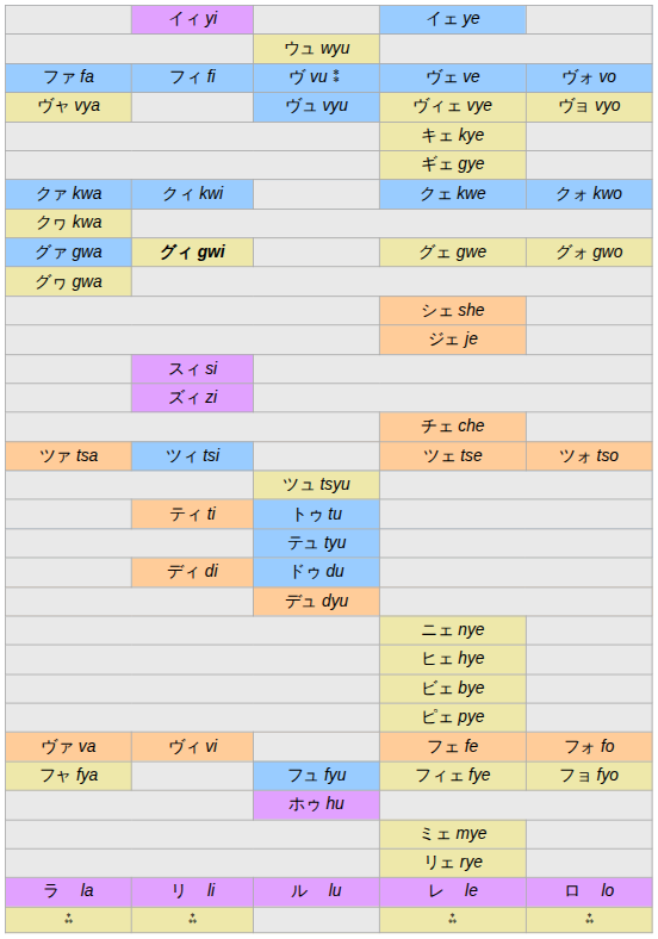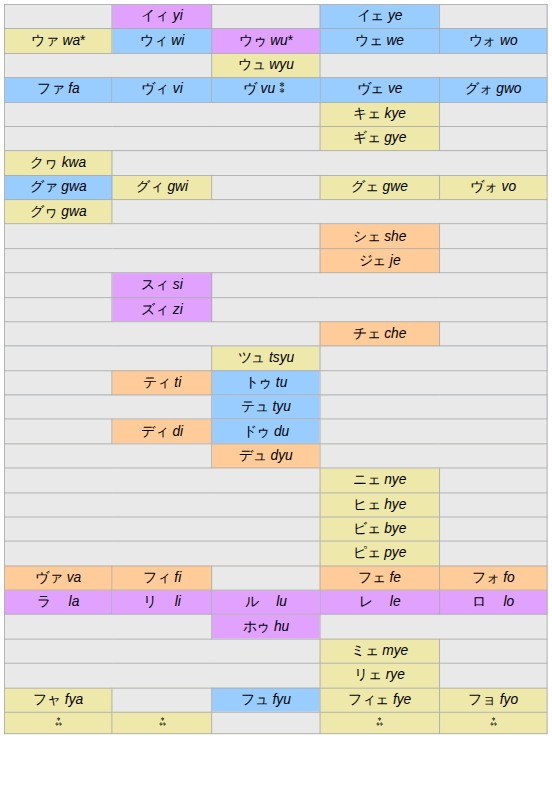 <table border="0" style="width:50%;" cellpadding="2px" cellspacing="2px" class="wikitable" lang="ja">
 <tr style="vertical-align:top; background:#9cf; text-align:center;">
 <td style="background:#e9e9e9;"></td>
 <td style="background:#e1a1ff;">イィ <em>yi</em></td>
 <td style="background:#e9e9e9;"></td>
 <td>イェ <em>ye</em></td>
 <td style="background:#e9e9e9;"></td>
 </tr>
 <tr style="vertical-align:top; background:#9cf; text-align:center;">
+<td style="background:#eee8aa;">ウァ <em>wa</em>*</td>
+<td>ウィ <em>wi</em></td>
+<td style="background:#e1a1ff;">ウゥ <em>wu</em>*</td>
+<td>ウェ <em>we</em></td>
+<td>ウォ <em>wo</em></td>
+</tr>
+<tr style="vertical-align:top; background:#9cf; text-align:center;">
 <td style="background:#e9e9e9;" colspan="2"></td>
 <td style="background:#eee8aa;">ウュ <em>wyu</em></td>
 <td style="background:#e9e9e9;" colspan="2"></td>
 </tr>
 <tr style="vertical-align:top; background:#9cf; text-align:center;">
 <td>ファ <em>fa</em></td>
-<td>フィ <em>fi</em></td>
+<td>ヴィ <em>vi</em></td>
 <td>ヴ <em>vu</em>⁑</td>
 <td>ヴェ <em>ve</em></td>
-<td>ヴォ <em>vo</em></td>
-</tr>
-<tr style="vertical-align:top; background:#eee8aa; text-align:center;">
-<td>ヴャ <em>vya</em></td>
-<td style="background:#e9e9e9;"></td>
-<td style="background:#9cf;">ヴュ <em>vyu</em></td>
-<td>ヴィェ <em>vye</em></td>
-<td>ヴョ <em>vyo</em></td>
+<td>グォ <em>gwo</em></td>
 </tr>
 <tr style="vertical-align:top; background:#e9e9e9; text-align:center;">
 <td colspan="3"></td>
 <td style="background:#eee8aa;">キェ <em>kye</em></td>
 <td></td>
 </tr>
 <tr style="vertical-align:top; background:#e9e9e9; text-align:center;">
 <td colspan="3"></td>
 <td style="background:#eee8aa;">ギェ <em>gye</em></td>
 <td></td>
 </tr>
 <tr style="vertical-align:top; background:#9cf; text-align:center;">
-<td>クァ <em>kwa</em></td>
-<td>クィ <em>kwi</em></td>
-<td style="background:#e9e9e9;"></td>
-<td>クェ <em>kwe</em></td>
-<td>クォ <em>kwo</em></td>
-</tr>
-<tr style="vertical-align:top; background:#9cf; text-align:center;">
 <td style="background:#eee8aa;">クヮ <em>kwa</em></td>
 <td style="background:#e9e9e9;" colspan="4"></td>
 </tr>
 <tr style="vertical-align:top; background:#eee8aa; text-align:center;">
 <td style="background:#9cf;">グァ <em>gwa</em></td>
-<td><strong>グィ <em>gwi</em></strong></td>
+<td>グィ <em>gwi</em></td>
 <td style="background:#e9e9e9;"></td>
 <td>グェ <em>gwe</em></td>
-<td>グォ <em>gwo</em></td>
+<td>ヴォ <em>vo</em></td>
 </tr>
 <tr style="vertical-align:top; background:#e9e9e9; text-align:center;">
 <td style="background:#eee8aa;">グヮ <em>gwa</em></td>
 <td colspan="4"></td>
 </tr>
 <tr style="vertical-align:top; background:#e9e9e9; text-align:center;">
 <td colspan="3"></td>
 <td style="background:#fc9;">シェ <em>she</em></td>
 <td></td>
 </tr>
 <tr style="vertical-align:top; background:#e9e9e9; text-align:center;">
 <td colspan="3"></td>
 <td style="background:#fc9;">ジェ <em>je</em></td>
 <td></td>
 </tr>
 <tr style="vertical-align:top; background:#e9e9e9; text-align:center;">
 <td></td>
 <td style="background:#e1a1ff;">スィ <em>si</em></td>
 <td colspan="3"></td>
 </tr>
 <tr style="vertical-align:top; background:#e9e9e9; text-align:center;">
 <td></td>
 <td style="background:#e1a1ff;">ズィ <em>zi</em></td>
 <td colspan="3"></td>
 </tr>
 <tr style="vertical-align:top; background:#e9e9e9; text-align:center;">
 <td colspan="3"></td>
 <td style="background:#fc9;">チェ <em>che</em></td>
 <td></td>
-</tr>
-<tr style="vertical-align:top; background:#fc9; text-align:center;">
-<td>ツァ <em>tsa</em></td>
-<td style="background:#9cf;">ツィ <em>tsi</em></td>
-<td style="background:#e9e9e9;"></td>
-<td>ツェ <em>tse</em></td>
-<td>ツォ <em>tso</em></td>
 </tr>
 <tr style="vertical-align:top; background:#9cf; text-align:center;">
 <td style="background:#e9e9e9;" colspan="2"></td>
 <td style="background:#eee8aa;">ツュ <em>tsyu</em></td>
 <td style="background:#e9e9e9;" colspan="2"></td>
 </tr>
 <tr style="vertical-align:top; background:#e7f5de; text-align:center;">
 <td style="background:#e9e9e9;"></td>
 <td style="background:#fc9;">ティ <em>ti</em></td>
 <td style="background:#9cf;">トゥ <em>tu</em></td>
 <td style="background:#e9e9e9;" colspan="2"></td>
 </tr>
 <tr style="vertical-align:top; background:#9cf; text-align:center;">
 <td style="background:#e9e9e9;" colspan="2"></td>
 <td>テュ <em>tyu</em></td>
 <td style="background:#e9e9e9;" colspan="2"></td>
 </tr>
 <tr style="vertical-align:top; background:#e7f5de; text-align:center;">
 <td style="background:#e9e9e9;"></td>
 <td style="background:#fc9;">ディ <em>di</em></td>
 <td style="background:#9cf;">ドゥ <em>du</em></td>
 <td style="background:#e9e9e9;" colspan="2"></td>
 </tr>
 <tr style="vertical-align:top; background:#fc9; text-align:center;">
 <td style="background:#e9e9e9;" colspan="2"></td>
 <td>デュ <em>dyu</em></td>
 <td style="background:#e9e9e9;" colspan="2"></td>
 </tr>
 <tr style="vertical-align:top; background:#e9e9e9; text-align:center;">
 <td colspan="3"></td>
 <td style="background:#eee8aa;">ニェ <em>nye</em></td>
 <td></td>
 </tr>
 <tr style="vertical-align:top; background:#e9e9e9; text-align:center;">
 <td colspan="3"></td>
 <td style="background:#eee8aa;">ヒェ <em>hye</em></td>
 <td></td>
 </tr>
 <tr style="vertical-align:top; background:#e9e9e9; text-align:center;">
 <td colspan="3"></td>
 <td style="background:#eee8aa;">ビェ <em>bye</em></td>
 <td></td>
 </tr>
 <tr style="vertical-align:top; background:#e9e9e9; text-align:center;">
 <td colspan="3"></td>
 <td style="background:#eee8aa;">ピェ <em>pye</em></td>
 <td></td>
 </tr>
 <tr style="vertical-align:top; background:#fc9; text-align:center;">
 <td>ヴァ <em>va</em></td>
-<td>ヴィ <em>vi</em></td>
+<td>フィ <em>fi</em></td>
 <td style="background:#e9e9e9;"></td>
 <td>フェ <em>fe</em></td>
 <td>フォ <em>fo</em></td>
 </tr>
-<tr style="vertical-align:top; background:#eee8aa; text-align:center;">
-<td>フャ <em>fya</em></td>
-<td style="background:#e9e9e9;"></td>
-<td style="background:#9cf;">フュ <em>fyu</em></td>
-<td>フィェ <em>fye</em></td>
-<td>フョ <em>fyo</em></td>
+<tr style="vertical-align:top; background:#e1a1ff; text-align:center;">
+<td>ラ゚ <em>la</em></td>
+<td>リ゚ <em>li</em></td>
+<td>ル゚ <em>lu</em></td>
+<td>レ゚ <em>le</em></td>
+<td>ロ゚ <em>lo</em></td>
 </tr>
 <tr style="vertical-align:top; background:#e9e9e9; text-align:center;">
 <td colspan="2"></td>
 <td style="background:#e1a1ff;">ホゥ <em>hu</em></td>
 <td colspan="2"></td>
 </tr>
 <tr style="vertical-align:top; background:#e9e9e9; text-align:center;">
 <td colspan="3"></td>
 <td style="background:#eee8aa;">ミェ <em>mye</em></td>
 <td></td>
 </tr>
 <tr style="vertical-align:top; background:#e9e9e9; text-align:center;">
 <td colspan="3"></td>
 <td style="background:#eee8aa;">リェ <em>rye</em></td>
 <td></td>
 </tr>
-<tr style="vertical-align:top; background:#e1a1ff; text-align:center;">
-<td>ラ゚ <em>la</em></td>
-<td>リ゚ <em>li</em></td>
-<td>ル゚ <em>lu</em></td>
-<td>レ゚ <em>le</em></td>
-<td>ロ゚ <em>lo</em></td>
+<tr style="vertical-align:top; background:#eee8aa; text-align:center;">
+<td>フャ <em>fya</em></td>
+<td style="background:#e9e9e9;"></td>
+<td style="background:#9cf;">フュ <em>fyu</em></td>
+<td>フィェ <em>fye</em></td>
+<td>フョ <em>fyo</em></td>
 </tr>
 <tr style="vertical-align:top; background:#eee8aa; text-align:center;">
 <td>⁂</td>
 <td>⁂</td>
 <td style="background:#e9e9e9;"></td>
 <td>⁂</td>
 <td>⁂</td>
 </tr>
 </table>
